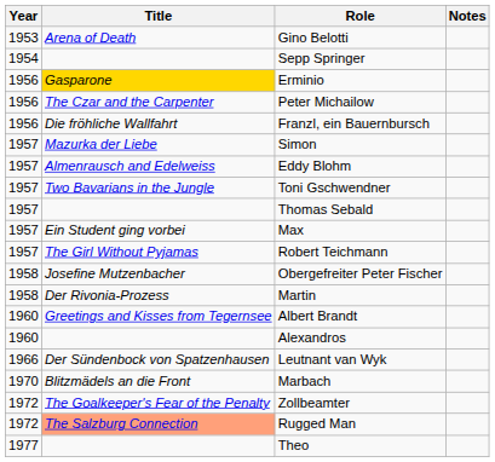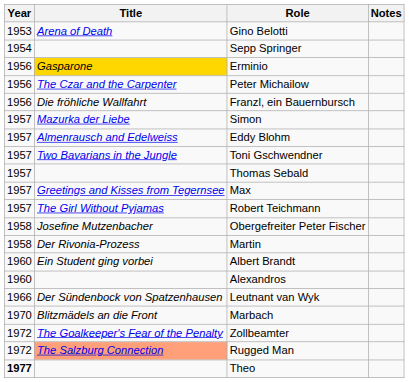 <table class="wikitable">
 <tr>
 <th>Year</th>
 <th>Title</th>
 <th>Role</th>
 <th>Notes</th>
 </tr>
 <tr>
 <td>1953</td>
 <td><em><a href='#'>Arena of Death</a></em></td>
 <td>Gino Belotti</td>
 <td></td>
 </tr>
 <tr>
 <td>1954</td>
 <td><em></em></td>
 <td>Sepp Springer</td>
 <td></td>
 </tr>
 <tr>
 <td>1956</td>
 <td style="background: gold;"><em>Gasparone</em></td>
 <td>Erminio</td>
 <td></td>
 </tr>
 <tr>
 <td>1956</td>
 <td><em><a href='#'>The Czar and the Carpenter</a></em></td>
 <td>Peter Michailow</td>
 <td></td>
 </tr>
 <tr>
 <td>1956</td>
 <td><em>Die fröhliche Wallfahrt</em></td>
 <td>Franzl, ein Bauernbursch</td>
 <td></td>
 </tr>
 <tr>
 <td>1957</td>
 <td><em><a href='#'>Mazurka der Liebe</a></em></td>
 <td>Simon</td>
 <td></td>
 </tr>
 <tr>
 <td>1957</td>
 <td><em><a href='#'>Almenrausch and Edelweiss</a></em></td>
 <td>Eddy Blohm</td>
 <td></td>
 </tr>
 <tr>
 <td>1957</td>
 <td><em><a href='#'>Two Bavarians in the Jungle</a></em></td>
 <td>Toni Gschwendner</td>
 <td></td>
 </tr>
 <tr>
 <td>1957</td>
 <td><em></em></td>
 <td>Thomas Sebald</td>
 <td></td>
 </tr>
 <tr>
 <td>1957</td>
-<td><em>Ein Student ging vorbei</em></td>
+<td><em><a href='#'>Greetings and Kisses from Tegernsee</a></em></td>
 <td>Max</td>
 <td></td>
 </tr>
 <tr>
 <td>1957</td>
 <td><em><a href='#'>The Girl Without Pyjamas</a></em></td>
 <td>Robert Teichmann</td>
 <td></td>
 </tr>
 <tr>
 <td>1958</td>
 <td><em>Josefine Mutzenbacher</em></td>
 <td>Obergefreiter Peter Fischer</td>
 <td></td>
 </tr>
 <tr>
 <td>1958</td>
 <td><em>Der Rivonia-Prozess</em></td>
 <td>Martin</td>
 <td></td>
 </tr>
 <tr>
 <td>1960</td>
-<td><em><a href='#'>Greetings and Kisses from Tegernsee</a></em></td>
+<td><em>Ein Student ging vorbei</em></td>
 <td>Albert Brandt</td>
 <td></td>
 </tr>
 <tr>
 <td>1960</td>
 <td><em></em></td>
 <td>Alexandros</td>
 <td></td>
 </tr>
 <tr>
 <td>1966</td>
 <td><em>Der Sündenbock von Spatzenhausen</em></td>
 <td>Leutnant van Wyk</td>
 <td></td>
 </tr>
 <tr>
 <td>1970</td>
 <td><em>Blitzmädels an die Front</em></td>
 <td>Marbach</td>
 <td></td>
 </tr>
 <tr>
 <td>1972</td>
 <td><em><a href='#'>The Goalkeeper's Fear of the Penalty</a></em></td>
 <td>Zollbeamter</td>
 <td></td>
 </tr>
 <tr>
 <td>1972</td>
 <td style="background: lightsalmon;"><em><a href='#'>The Salzburg Connection</a></em></td>
 <td>Rugged Man</td>
 <td></td>
 </tr>
 <tr>
-<td>1977</td>
+<td><strong>1977</strong></td>
 <td><em></em></td>
 <td>Theo</td>
 <td></td>
 </tr>
 </table>
